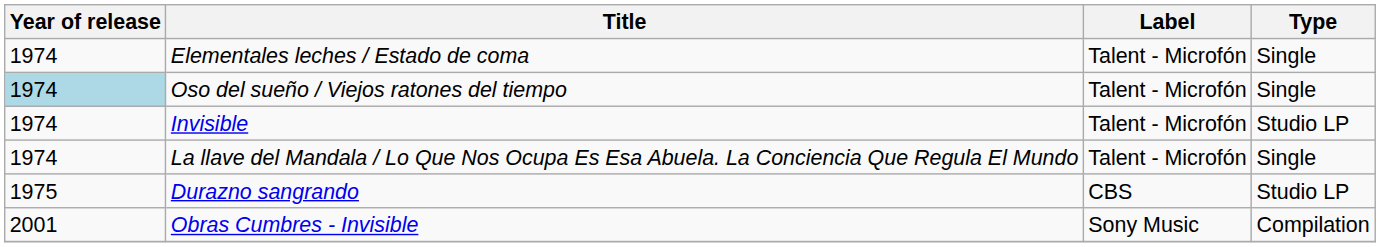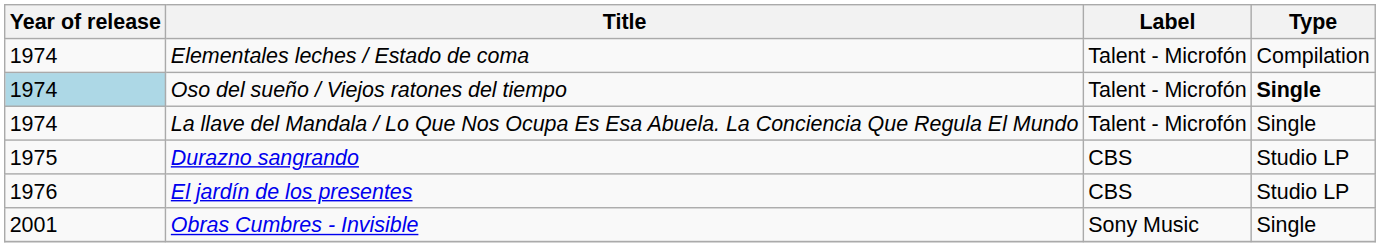 <table class="wikitable" style="font-size:95%;">
 <tr>
 <th>Year of release</th>
 <th>Title</th>
 <th>Label</th>
 <th>Type</th>
 </tr>
 <tr>
 <td>1974</td>
 <td><em>Elementales leches / Estado de coma</em></td>
 <td>Talent - Microfón</td>
-<td>Single</td>
+<td>Compilation</td>
 </tr>
 <tr>
 <td style="background: lightblue;">1974</td>
 <td><em>Oso del sueño / Viejos ratones del tiempo</em></td>
 <td>Talent - Microfón</td>
-<td>Single</td>
-</tr>
-<tr>
-<td>1974</td>
-<td><em><a href='#'>Invisible</a></em></td>
-<td>Talent - Microfón</td>
-<td>Studio LP</td>
+<td><strong>Single</strong></td>
 </tr>
 <tr>
 <td>1974</td>
 <td><em>La llave del Mandala / Lo Que Nos Ocupa Es Esa Abuela. La Conciencia Que Regula El Mundo</em></td>
 <td>Talent - Microfón</td>
 <td>Single</td>
 </tr>
 <tr>
 <td>1975</td>
 <td><em><a href='#'>Durazno sangrando</a></em></td>
 <td>CBS</td>
 <td>Studio LP</td>
 </tr>
 <tr>
+<td>1976</td>
+<td><em><a href='#'>El jardín de los presentes</a></em></td>
+<td>CBS</td>
+<td>Studio LP</td>
+</tr>
+<tr>
 <td>2001</td>
 <td><em><a href='#'>Obras Cumbres - Invisible</a></em></td>
 <td>Sony Music</td>
-<td>Compilation</td>
+<td>Single</td>
 </tr>
 <tr>
 </tr>
 </table>
